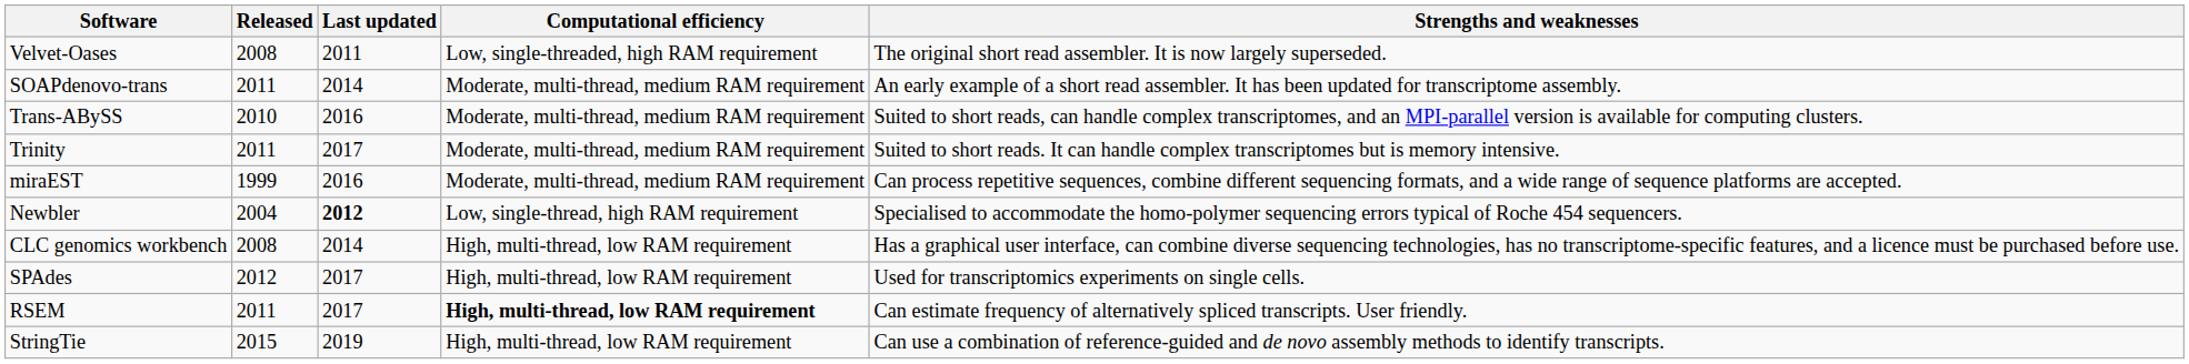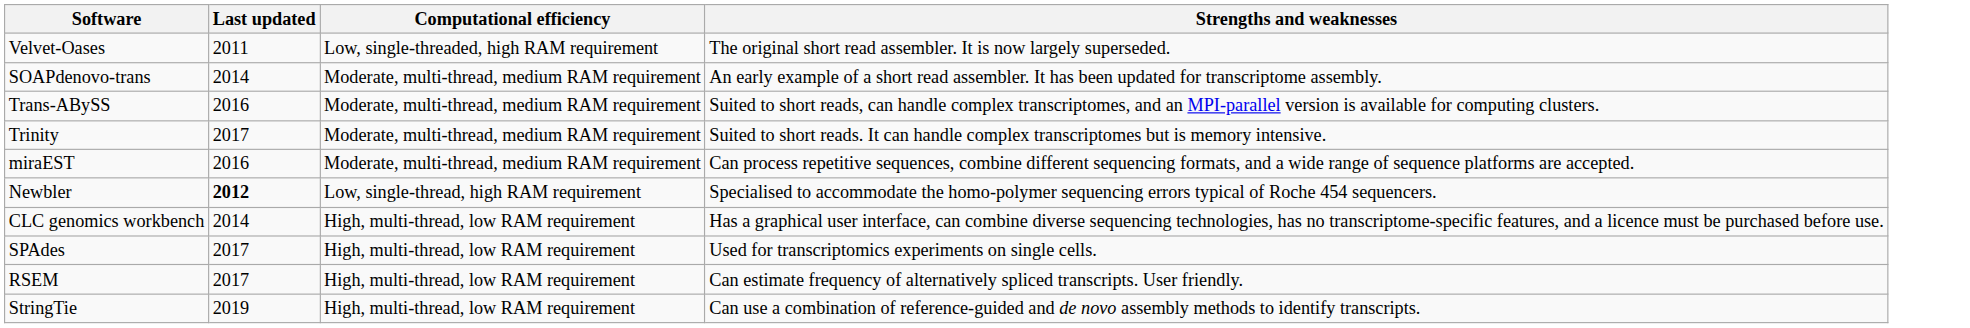 <table class="wikitable sortable">
 <tr>
 <th><strong>Software</strong></th>
-<th><strong>Released</strong></th>
 <th><strong>Last updated</strong></th>
 <th><strong>Computational efficiency</strong></th>
 <th><strong>Strengths and weaknesses</strong></th>
 </tr>
 <tr>
 <td>Velvet-Oases</td>
-<td>2008</td>
 <td>2011</td>
 <td>Low, single-threaded, high RAM requirement</td>
 <td>The original short read assembler. It is now largely superseded.</td>
 </tr>
 <tr>
 <td>SOAPdenovo-trans</td>
-<td>2011</td>
 <td>2014</td>
 <td>Moderate, multi-thread, medium RAM requirement</td>
 <td>An early example of a short read assembler. It has been updated for transcriptome assembly.</td>
 </tr>
 <tr>
 <td>Trans-ABySS</td>
-<td>2010</td>
 <td>2016</td>
 <td>Moderate, multi-thread, medium RAM requirement</td>
 <td>Suited to short reads, can handle complex transcriptomes, and an <a href='#'>MPI-parallel</a> version is available for computing clusters.</td>
 </tr>
 <tr>
 <td>Trinity</td>
-<td>2011</td>
 <td>2017</td>
 <td>Moderate, multi-thread, medium RAM requirement</td>
 <td>Suited to short reads. It can handle complex transcriptomes but is memory intensive.</td>
 </tr>
 <tr>
 <td>miraEST</td>
-<td>1999</td>
 <td>2016</td>
 <td>Moderate, multi-thread, medium RAM requirement</td>
 <td>Can process repetitive sequences, combine different sequencing formats, and a wide range of sequence platforms are accepted.</td>
 </tr>
 <tr>
 <td>Newbler</td>
-<td>2004</td>
 <td><strong>2012</strong></td>
 <td>Low, single-thread, high RAM requirement</td>
 <td>Specialised to accommodate the homo-polymer sequencing errors typical of Roche 454 sequencers.</td>
 </tr>
 <tr>
 <td>CLC genomics workbench</td>
-<td>2008</td>
 <td>2014</td>
 <td>High, multi-thread, low RAM requirement</td>
 <td>Has a graphical user interface, can combine diverse sequencing technologies, has no transcriptome-specific features, and a licence must be purchased before use.</td>
 </tr>
 <tr>
 <td>SPAdes</td>
-<td>2012</td>
 <td>2017</td>
 <td>High, multi-thread, low RAM requirement</td>
 <td>Used for transcriptomics experiments on single cells.</td>
 </tr>
 <tr>
 <td>RSEM</td>
-<td>2011</td>
 <td>2017</td>
-<td><strong>High, multi-thread, low RAM requirement</strong></td>
+<td>High, multi-thread, low RAM requirement</td>
 <td>Can estimate frequency of alternatively spliced transcripts. User friendly.</td>
 </tr>
 <tr>
 <td>StringTie</td>
-<td>2015</td>
 <td>2019</td>
 <td>High, multi-thread, low RAM requirement</td>
 <td>Can use a combination of reference-guided and <em>de novo</em> assembly methods to identify transcripts.</td>
 </tr>
 </table>
